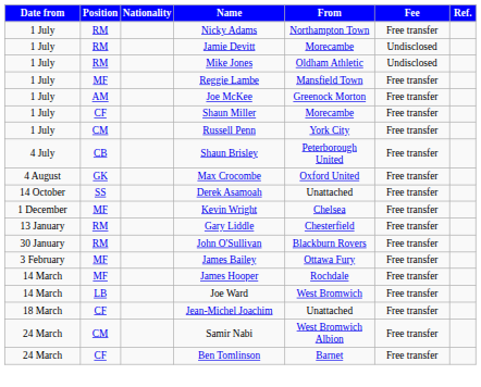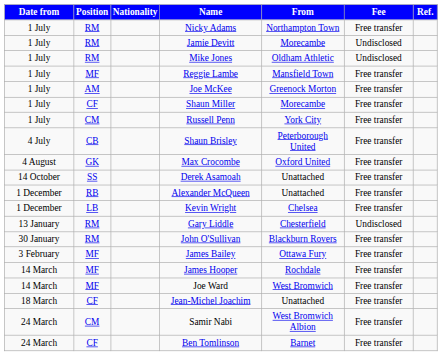 <table class="wikitable sortable" style="text-align:center; font-size:90%; ">
 <tr>
 <th style="background:blue; color:white; width:100px;">Date from</th>
 <th style="background:blue; color:white; width:50px;">Position</th>
 <th style="background:blue; color:white; width:50px;">Nationality</th>
 <th style="background:blue; color:white; width:150px;">Name</th>
 <th style="background:blue; color:white; width:120px;">From</th>
 <th style="background:blue; color:white; width:100px;">Fee</th>
 <th style="background:blue; color:white; width:30px;">Ref.</th>
 </tr>
 <tr>
 <td>1 July</td>
 <td><a href='#'>RM</a></td>
 <td></td>
 <td><a href='#'>Nicky Adams</a></td>
 <td> <a href='#'>Northampton Town</a></td>
 <td>Free transfer</td>
 <td></td>
 </tr>
 <tr>
 <td>1 July</td>
 <td><a href='#'>RM</a></td>
 <td></td>
 <td><a href='#'>Jamie Devitt</a></td>
 <td> <a href='#'>Morecambe</a></td>
 <td>Undisclosed</td>
 <td></td>
 </tr>
 <tr>
 <td>1 July</td>
 <td><a href='#'>RM</a></td>
 <td></td>
 <td><a href='#'>Mike Jones</a></td>
 <td> <a href='#'>Oldham Athletic</a></td>
 <td>Undisclosed</td>
 <td></td>
 </tr>
 <tr>
 <td>1 July</td>
 <td><a href='#'>MF</a></td>
 <td></td>
 <td><a href='#'>Reggie Lambe</a></td>
 <td> <a href='#'>Mansfield Town</a></td>
 <td>Free transfer</td>
 <td></td>
 </tr>
 <tr>
 <td>1 July</td>
 <td><a href='#'>AM</a></td>
 <td></td>
 <td><a href='#'>Joe McKee</a></td>
 <td> <a href='#'>Greenock Morton</a></td>
 <td>Free transfer</td>
 <td></td>
 </tr>
 <tr>
 <td>1 July</td>
 <td><a href='#'>CF</a></td>
 <td></td>
 <td><a href='#'>Shaun Miller</a></td>
 <td> <a href='#'>Morecambe</a></td>
 <td>Free transfer</td>
 <td></td>
 </tr>
 <tr>
 <td>1 July</td>
 <td><a href='#'>CM</a></td>
 <td></td>
 <td><a href='#'>Russell Penn</a></td>
 <td> <a href='#'>York City</a></td>
 <td>Free transfer</td>
 <td></td>
 </tr>
 <tr>
 <td>4 July</td>
 <td><a href='#'>CB</a></td>
 <td></td>
 <td><a href='#'>Shaun Brisley</a></td>
 <td> <a href='#'>Peterborough United</a></td>
 <td>Free transfer</td>
 <td></td>
 </tr>
 <tr>
 <td>4 August</td>
 <td><a href='#'>GK</a></td>
 <td></td>
 <td><a href='#'>Max Crocombe</a></td>
 <td> <a href='#'>Oxford United</a></td>
 <td>Free transfer</td>
 <td></td>
 </tr>
 <tr>
 <td>14 October</td>
 <td><a href='#'>SS</a></td>
 <td></td>
 <td><a href='#'>Derek Asamoah</a></td>
 <td>Unattached</td>
 <td>Free transfer</td>
 <td></td>
 </tr>
 <tr>
 <td>1 December</td>
-<td><a href='#'>MF</a></td>
+<td><a href='#'>RB</a></td>
+<td></td>
+<td><a href='#'>Alexander McQueen</a></td>
+<td>Unattached</td>
+<td>Free transfer</td>
+<td></td>
+</tr>
+<tr>
+<td>1 December</td>
+<td><a href='#'>LB</a></td>
 <td></td>
 <td><a href='#'>Kevin Wright</a></td>
 <td> <a href='#'>Chelsea</a></td>
 <td>Free transfer</td>
 <td></td>
 </tr>
 <tr>
 <td>13 January</td>
 <td><a href='#'>RM</a></td>
 <td></td>
 <td><a href='#'>Gary Liddle</a></td>
 <td> <a href='#'>Chesterfield</a></td>
-<td>Free transfer</td>
+<td>Undisclosed</td>
 <td></td>
 </tr>
 <tr>
 <td>30 January</td>
 <td><a href='#'>RM</a></td>
 <td></td>
 <td><a href='#'>John O'Sullivan</a></td>
 <td> <a href='#'>Blackburn Rovers</a></td>
 <td>Free transfer</td>
 <td></td>
 </tr>
 <tr>
 <td>3 February</td>
 <td><a href='#'>MF</a></td>
 <td></td>
 <td><a href='#'>James Bailey</a></td>
 <td> <a href='#'>Ottawa Fury</a></td>
 <td>Free transfer</td>
 <td></td>
 </tr>
 <tr>
 <td>14 March</td>
 <td><a href='#'>MF</a></td>
 <td></td>
 <td><a href='#'>James Hooper</a></td>
 <td> <a href='#'>Rochdale</a></td>
 <td>Free transfer</td>
 <td></td>
 </tr>
 <tr>
 <td>14 March</td>
-<td><a href='#'>LB</a></td>
+<td><a href='#'>MF</a></td>
 <td></td>
 <td>Joe Ward</td>
 <td> <a href='#'>West Bromwich</a></td>
 <td>Free transfer</td>
 <td></td>
 </tr>
 <tr>
 <td>18 March</td>
 <td><a href='#'>CF</a></td>
 <td></td>
 <td><a href='#'>Jean-Michel Joachim</a></td>
 <td>Unattached</td>
 <td>Free transfer</td>
 <td></td>
 </tr>
 <tr>
 <td>24 March</td>
 <td><a href='#'>CM</a></td>
 <td></td>
 <td>Samir Nabi</td>
 <td> <a href='#'>West Bromwich Albion</a></td>
 <td>Free transfer</td>
 <td></td>
 </tr>
 <tr>
 <td>24 March</td>
 <td><a href='#'>CF</a></td>
 <td></td>
 <td><a href='#'>Ben Tomlinson</a></td>
 <td> <a href='#'>Barnet</a></td>
 <td>Free transfer</td>
 <td></td>
 </tr>
 </table>
